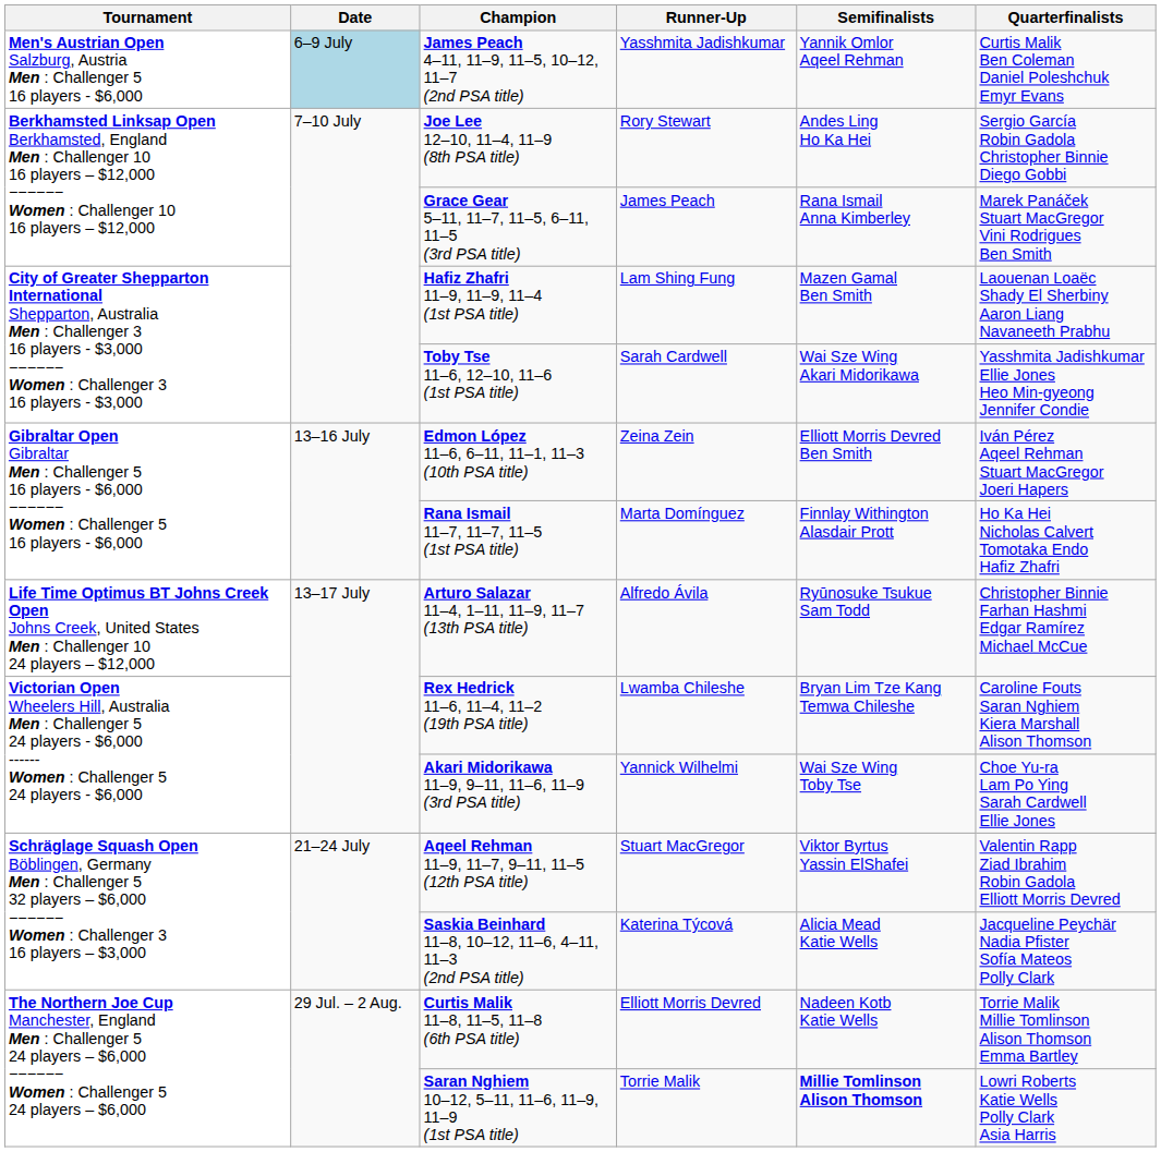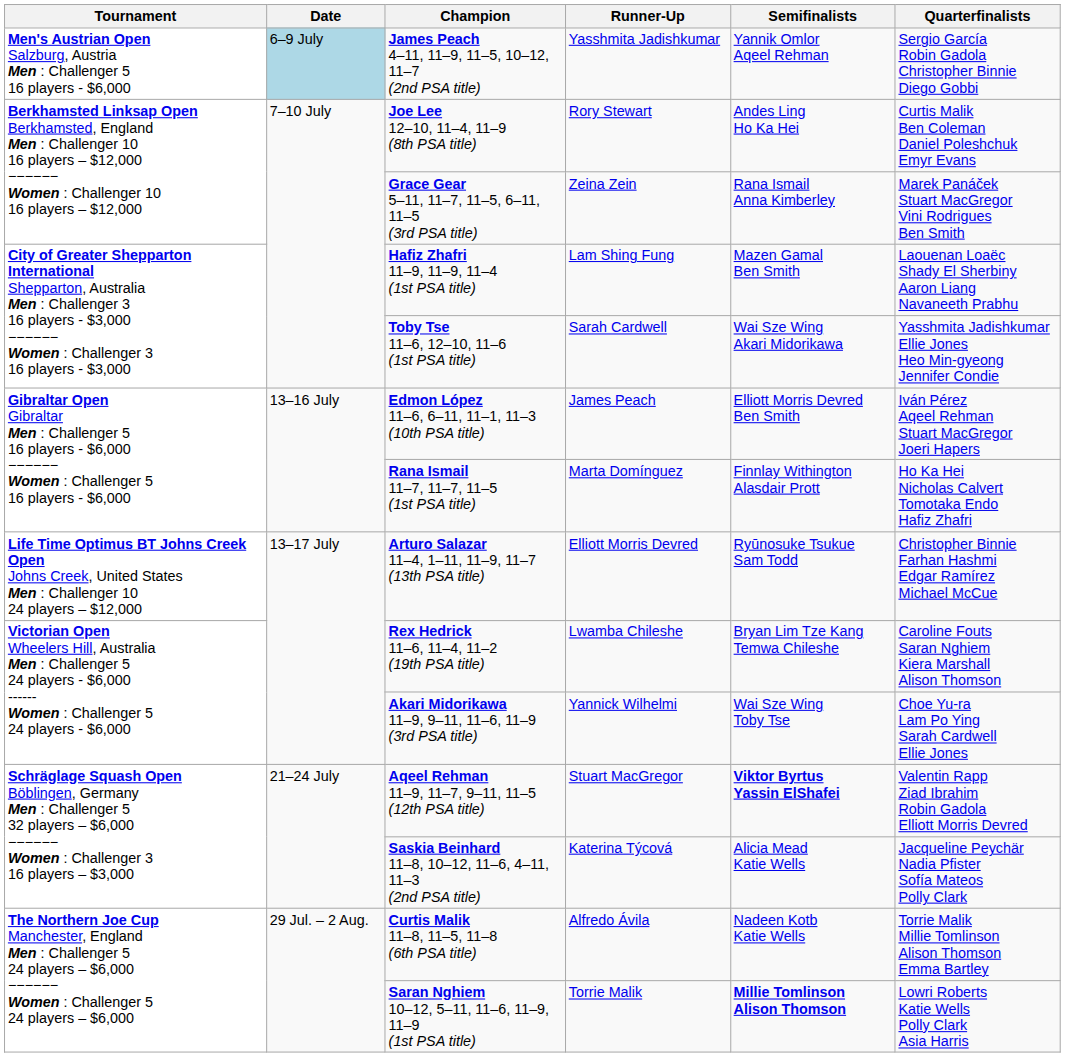 <table class="wikitable" style="font-size:88%">
 <tr>
 <th width=250>Tournament</th>
 <th width=110>Date</th>
 <th width=170>Champion</th>
 <th width=155>Runner-Up</th>
 <th width=155>Semifinalists</th>
 <th width=155>Quarterfinalists</th>
 </tr>
 <tr style="vertical-align:top">
 <td style="background:#fff;"><strong><a href='#'>Men's Austrian Open</a></strong><br> <a href='#'>Salzburg</a>, Austria<br><strong> <em>Men</em> </strong>: Challenger 5<br>16 players - $6,000</td>
 <td style="background: lightblue;">6–9 July</td>
 <td> <strong><a href='#'>James Peach</a></strong><br>4–11, 11–9, 11–5, 10–12, 11–7<br><em>(2nd PSA title)</em></td>
 <td> <a href='#'>Yasshmita Jadishkumar</a></td>
 <td> <a href='#'>Yannik Omlor</a><br> <a href='#'>Aqeel Rehman</a></td>
-<td> <a href='#'>Curtis Malik</a><br> <a href='#'>Ben Coleman</a><br> <a href='#'>Daniel Poleshchuk</a><br> <a href='#'>Emyr Evans</a></td>
+<td> <a href='#'>Sergio García</a><br> <a href='#'>Robin Gadola</a><br> <a href='#'>Christopher Binnie</a><br> <a href='#'>Diego Gobbi</a></td>
 </tr>
 <tr style="vertical-align:top">
 <td rowspan=2 style="background:#fff;"><strong><a href='#'>Berkhamsted Linksap Open</a></strong><br> <a href='#'>Berkhamsted</a>, England<br><strong> <em>Men</em> </strong>: Challenger 10<br>16 players – $12,000<br>−−−−−−<br><strong> <em>Women</em> </strong>: Challenger 10<br>16 players – $12,000</td>
 <td rowspan=4>7–10 July</td>
 <td> <strong><a href='#'>Joe Lee</a></strong><br>12–10, 11–4, 11–9<br><em>(8th PSA title)</em></td>
 <td> <a href='#'>Rory Stewart</a></td>
 <td> <a href='#'>Andes Ling</a><br> <a href='#'>Ho Ka Hei</a></td>
-<td> <a href='#'>Sergio García</a><br> <a href='#'>Robin Gadola</a><br> <a href='#'>Christopher Binnie</a><br> <a href='#'>Diego Gobbi</a></td>
+<td> <a href='#'>Curtis Malik</a><br> <a href='#'>Ben Coleman</a><br> <a href='#'>Daniel Poleshchuk</a><br> <a href='#'>Emyr Evans</a></td>
 </tr>
 <tr style="vertical-align:top">
 <td> <strong><a href='#'>Grace Gear</a></strong><br>5–11, 11–7, 11–5, 6–11, 11–5<br><em>(3rd PSA title)</em></td>
-<td> <a href='#'>James Peach</a></td>
+<td> <a href='#'>Zeina Zein</a></td>
 <td> <a href='#'>Rana Ismail</a><br> <a href='#'>Anna Kimberley</a></td>
 <td> <a href='#'>Marek Panáček</a><br> <a href='#'>Stuart MacGregor</a><br> <a href='#'>Vini Rodrigues</a><br> <a href='#'>Ben Smith</a></td>
 </tr>
 <tr style="vertical-align:top">
 <td rowspan=2 style="background:#fff;"><strong><a href='#'>City of Greater Shepparton International</a></strong><br> <a href='#'>Shepparton</a>, Australia<br><strong> <em>Men</em> </strong>: Challenger 3<br>16 players - $3,000<br>−−−−−−<br><strong> <em>Women</em> </strong>: Challenger 3<br>16 players - $3,000</td>
 <td> <strong><a href='#'>Hafiz Zhafri</a></strong><br>11–9, 11–9, 11–4<br><em>(1st PSA title)</em></td>
 <td> <a href='#'>Lam Shing Fung</a></td>
 <td> <a href='#'>Mazen Gamal</a><br> <a href='#'>Ben Smith</a></td>
 <td> <a href='#'>Laouenan Loaëc</a><br> <a href='#'>Shady El Sherbiny</a><br> <a href='#'>Aaron Liang</a><br> <a href='#'>Navaneeth Prabhu</a></td>
 </tr>
 <tr style="vertical-align:top">
 <td> <strong><a href='#'>Toby Tse</a></strong><br>11–6, 12–10, 11–6<br><em>(1st PSA title)</em></td>
 <td> <a href='#'>Sarah Cardwell</a></td>
 <td> <a href='#'>Wai Sze Wing</a><br> <a href='#'>Akari Midorikawa</a></td>
 <td> <a href='#'>Yasshmita Jadishkumar</a><br> <a href='#'>Ellie Jones</a><br> <a href='#'>Heo Min-gyeong</a><br> <a href='#'>Jennifer Condie</a></td>
 </tr>
 <tr style="vertical-align:top">
 <td rowspan=2 style="background:#fff;"><strong><a href='#'>Gibraltar Open</a></strong><br> <a href='#'>Gibraltar</a><br><strong> <em>Men</em> </strong>: Challenger 5<br>16 players - $6,000<br>−−−−−−<br><strong> <em>Women</em> </strong>: Challenger 5<br>16 players - $6,000</td>
 <td rowspan=2>13–16 July</td>
 <td> <strong><a href='#'>Edmon López</a></strong><br>11–6, 6–11, 11–1, 11–3<br><em>(10th PSA title)</em></td>
-<td> <a href='#'>Zeina Zein</a></td>
+<td> <a href='#'>James Peach</a></td>
 <td> <a href='#'>Elliott Morris Devred</a><br> <a href='#'>Ben Smith</a></td>
 <td> <a href='#'>Iván Pérez</a><br> <a href='#'>Aqeel Rehman</a><br> <a href='#'>Stuart MacGregor</a><br> <a href='#'>Joeri Hapers</a></td>
 </tr>
 <tr style="vertical-align:top">
 <td> <strong><a href='#'>Rana Ismail</a></strong><br>11–7, 11–7, 11–5<br><em>(1st PSA title)</em></td>
 <td> <a href='#'>Marta Domínguez</a></td>
 <td> <a href='#'>Finnlay Withington</a><br> <a href='#'>Alasdair Prott</a></td>
 <td> <a href='#'>Ho Ka Hei</a><br> <a href='#'>Nicholas Calvert</a><br> <a href='#'>Tomotaka Endo</a><br> <a href='#'>Hafiz Zhafri</a></td>
 </tr>
 <tr style="vertical-align:top">
 <td style="background:#fff;"><strong><a href='#'>Life Time Optimus BT Johns Creek Open</a></strong><br> <a href='#'>Johns Creek</a>, United States<br><strong> <em>Men</em> </strong>: Challenger 10<br>24 players – $12,000</td>
 <td rowspan=3>13–17 July</td>
 <td> <strong><a href='#'>Arturo Salazar</a></strong><br>11–4, 1–11, 11–9, 11–7<br><em>(13th PSA title)</em></td>
-<td> <a href='#'>Alfredo Ávila</a></td>
+<td> <a href='#'>Elliott Morris Devred</a></td>
 <td> <a href='#'>Ryūnosuke Tsukue</a><br> <a href='#'>Sam Todd</a></td>
 <td> <a href='#'>Christopher Binnie</a><br> <a href='#'>Farhan Hashmi</a><br> <a href='#'>Edgar Ramírez</a><br> <a href='#'>Michael McCue</a></td>
 </tr>
 <tr style="vertical-align:top">
 <td rowspan=2 style="background:#fff;"><strong><a href='#'>Victorian Open</a></strong><br> <a href='#'>Wheelers Hill</a>, Australia<br><strong> <em>Men</em> </strong>: Challenger 5<br>24 players - $6,000<br>------<br><strong> <em>Women</em> </strong>: Challenger 5<br>24 players - $6,000</td>
 <td> <strong><a href='#'>Rex Hedrick</a></strong><br>11–6, 11–4, 11–2<br><em>(19th PSA title)</em></td>
 <td> <a href='#'>Lwamba Chileshe</a></td>
 <td> <a href='#'>Bryan Lim Tze Kang</a><br> <a href='#'>Temwa Chileshe</a></td>
 <td> <a href='#'>Caroline Fouts</a><br> <a href='#'>Saran Nghiem</a><br> <a href='#'>Kiera Marshall</a><br> <a href='#'>Alison Thomson</a></td>
 </tr>
 <tr style="vertical-align:top">
 <td> <strong><a href='#'>Akari Midorikawa</a></strong><br>11–9, 9–11, 11–6, 11–9<br><em>(3rd PSA title)</em></td>
 <td> <a href='#'>Yannick Wilhelmi</a></td>
 <td> <a href='#'>Wai Sze Wing</a><br> <a href='#'>Toby Tse</a></td>
 <td> <a href='#'>Choe Yu-ra</a><br> <a href='#'>Lam Po Ying</a><br> <a href='#'>Sarah Cardwell</a><br> <a href='#'>Ellie Jones</a></td>
 </tr>
 <tr style="vertical-align:top">
 <td rowspan=2 style="background:#fff;"><strong><a href='#'>Schräglage Squash Open</a></strong><br> <a href='#'>Böblingen</a>, Germany<br><strong> <em>Men</em> </strong>: Challenger 5<br>32 players – $6,000<br>−−−−−−<br><strong> <em>Women</em> </strong>: Challenger 3<br>16 players – $3,000</td>
 <td rowspan=2>21–24 July</td>
 <td> <strong><a href='#'>Aqeel Rehman</a></strong><br>11–9, 11–7, 9–11, 11–5<br><em>(12th PSA title)</em></td>
 <td> <a href='#'>Stuart MacGregor</a></td>
-<td> <a href='#'>Viktor Byrtus</a><br> <a href='#'>Yassin ElShafei</a></td>
+<td><strong> <a href='#'>Viktor Byrtus</a><br> <a href='#'>Yassin ElShafei</a></strong></td>
 <td> <a href='#'>Valentin Rapp</a><br> <a href='#'>Ziad Ibrahim</a><br> <a href='#'>Robin Gadola</a><br> <a href='#'>Elliott Morris Devred</a></td>
 </tr>
 <tr style="vertical-align:top">
 <td> <strong><a href='#'>Saskia Beinhard</a></strong><br>11–8, 10–12, 11–6, 4–11, 11–3<br><em>(2nd PSA title)</em></td>
 <td> <a href='#'>Katerina Týcová</a></td>
 <td> <a href='#'>Alicia Mead</a><br> <a href='#'>Katie Wells</a></td>
 <td> <a href='#'>Jacqueline Peychär</a><br> <a href='#'>Nadia Pfister</a><br> <a href='#'>Sofía Mateos</a><br> <a href='#'>Polly Clark</a></td>
 </tr>
 <tr style="vertical-align:top">
 <td rowspan=2 style="background:#fff;"><strong><a href='#'>The Northern Joe Cup</a></strong><br> <a href='#'>Manchester</a>, England<br><strong> <em>Men</em> </strong>: Challenger 5<br>24 players – $6,000<br>−−−−−−<br><strong> <em>Women</em> </strong>: Challenger 5<br>24 players – $6,000</td>
 <td rowspan=3>29 Jul. – 2 Aug.</td>
 <td> <strong><a href='#'>Curtis Malik</a></strong><br>11–8, 11–5, 11–8<br><em>(6th PSA title)</em></td>
-<td> <a href='#'>Elliott Morris Devred</a></td>
+<td> <a href='#'>Alfredo Ávila</a></td>
 <td> <a href='#'>Nadeen Kotb</a><br> <a href='#'>Katie Wells</a></td>
 <td> <a href='#'>Torrie Malik</a><br> <a href='#'>Millie Tomlinson</a><br> <a href='#'>Alison Thomson</a><br> <a href='#'>Emma Bartley</a></td>
 </tr>
 <tr style="vertical-align:top">
 <td> <strong><a href='#'>Saran Nghiem</a></strong><br>10–12, 5–11, 11–6, 11–9, 11–9<br><em>(1st PSA title)</em></td>
 <td> <a href='#'>Torrie Malik</a></td>
 <td><strong> <a href='#'>Millie Tomlinson</a><br> <a href='#'>Alison Thomson</a></strong></td>
 <td> <a href='#'>Lowri Roberts</a><br> <a href='#'>Katie Wells</a><br> <a href='#'>Polly Clark</a><br> <a href='#'>Asia Harris</a></td>
 </tr>
 </table>
